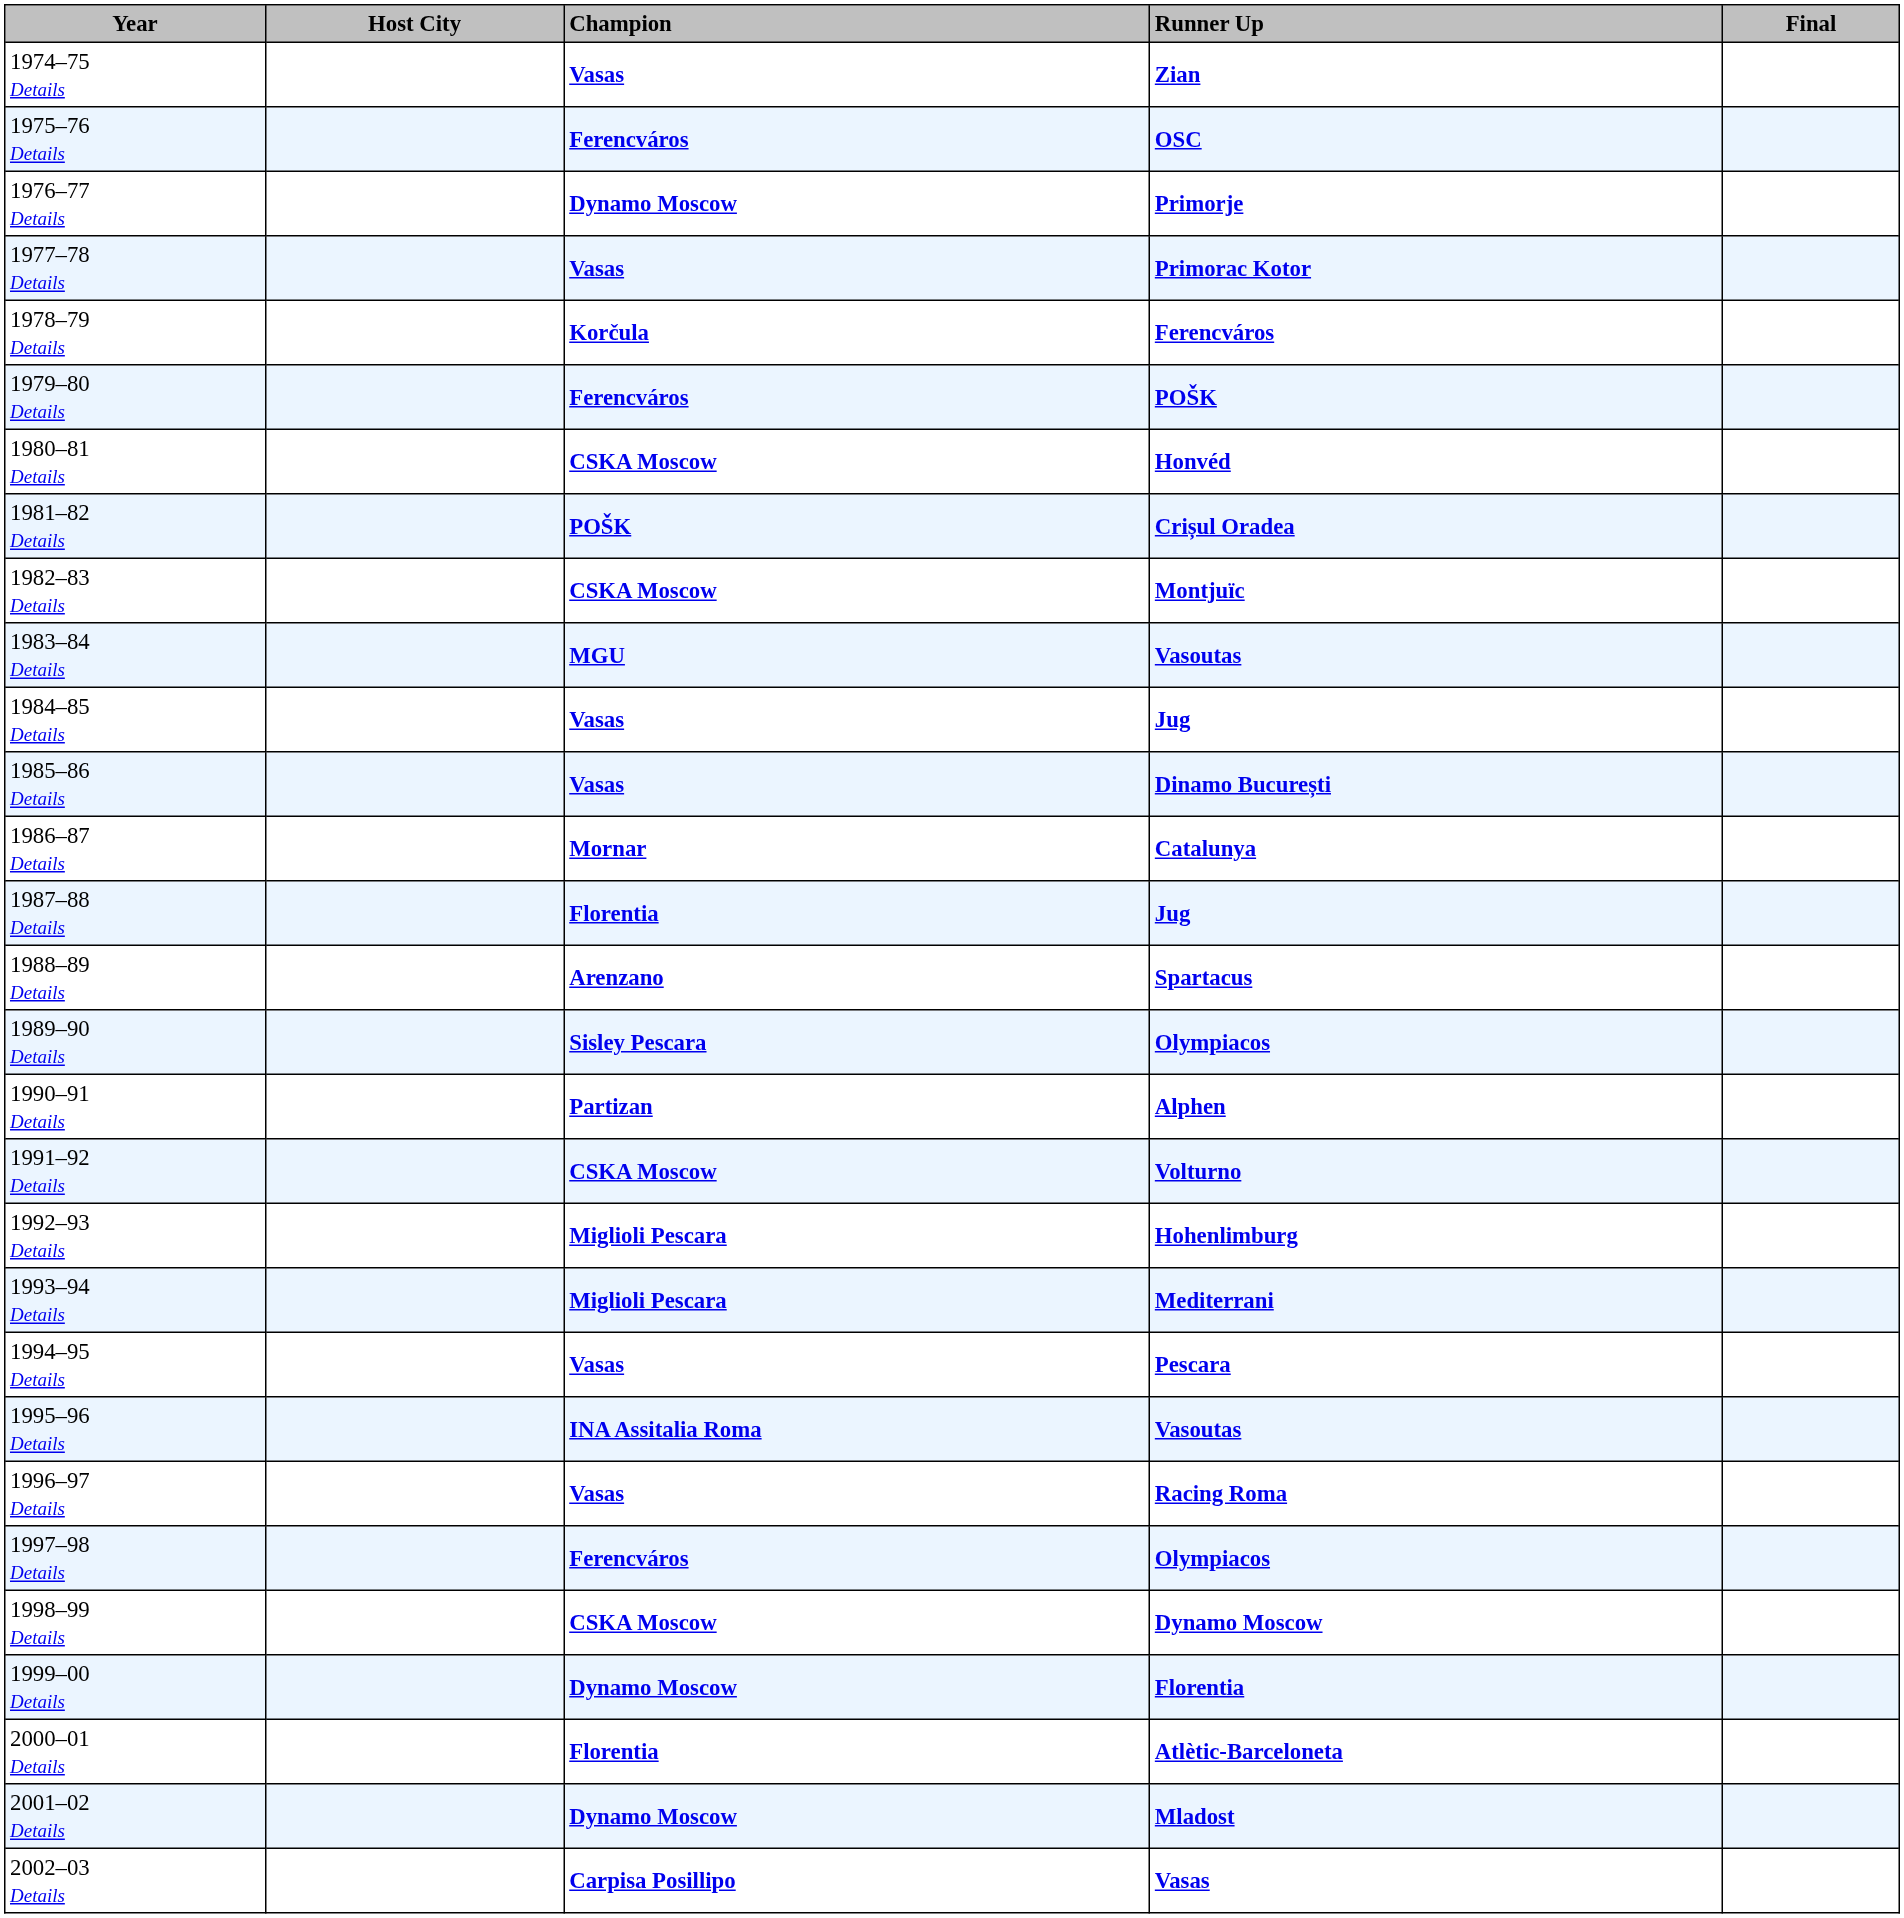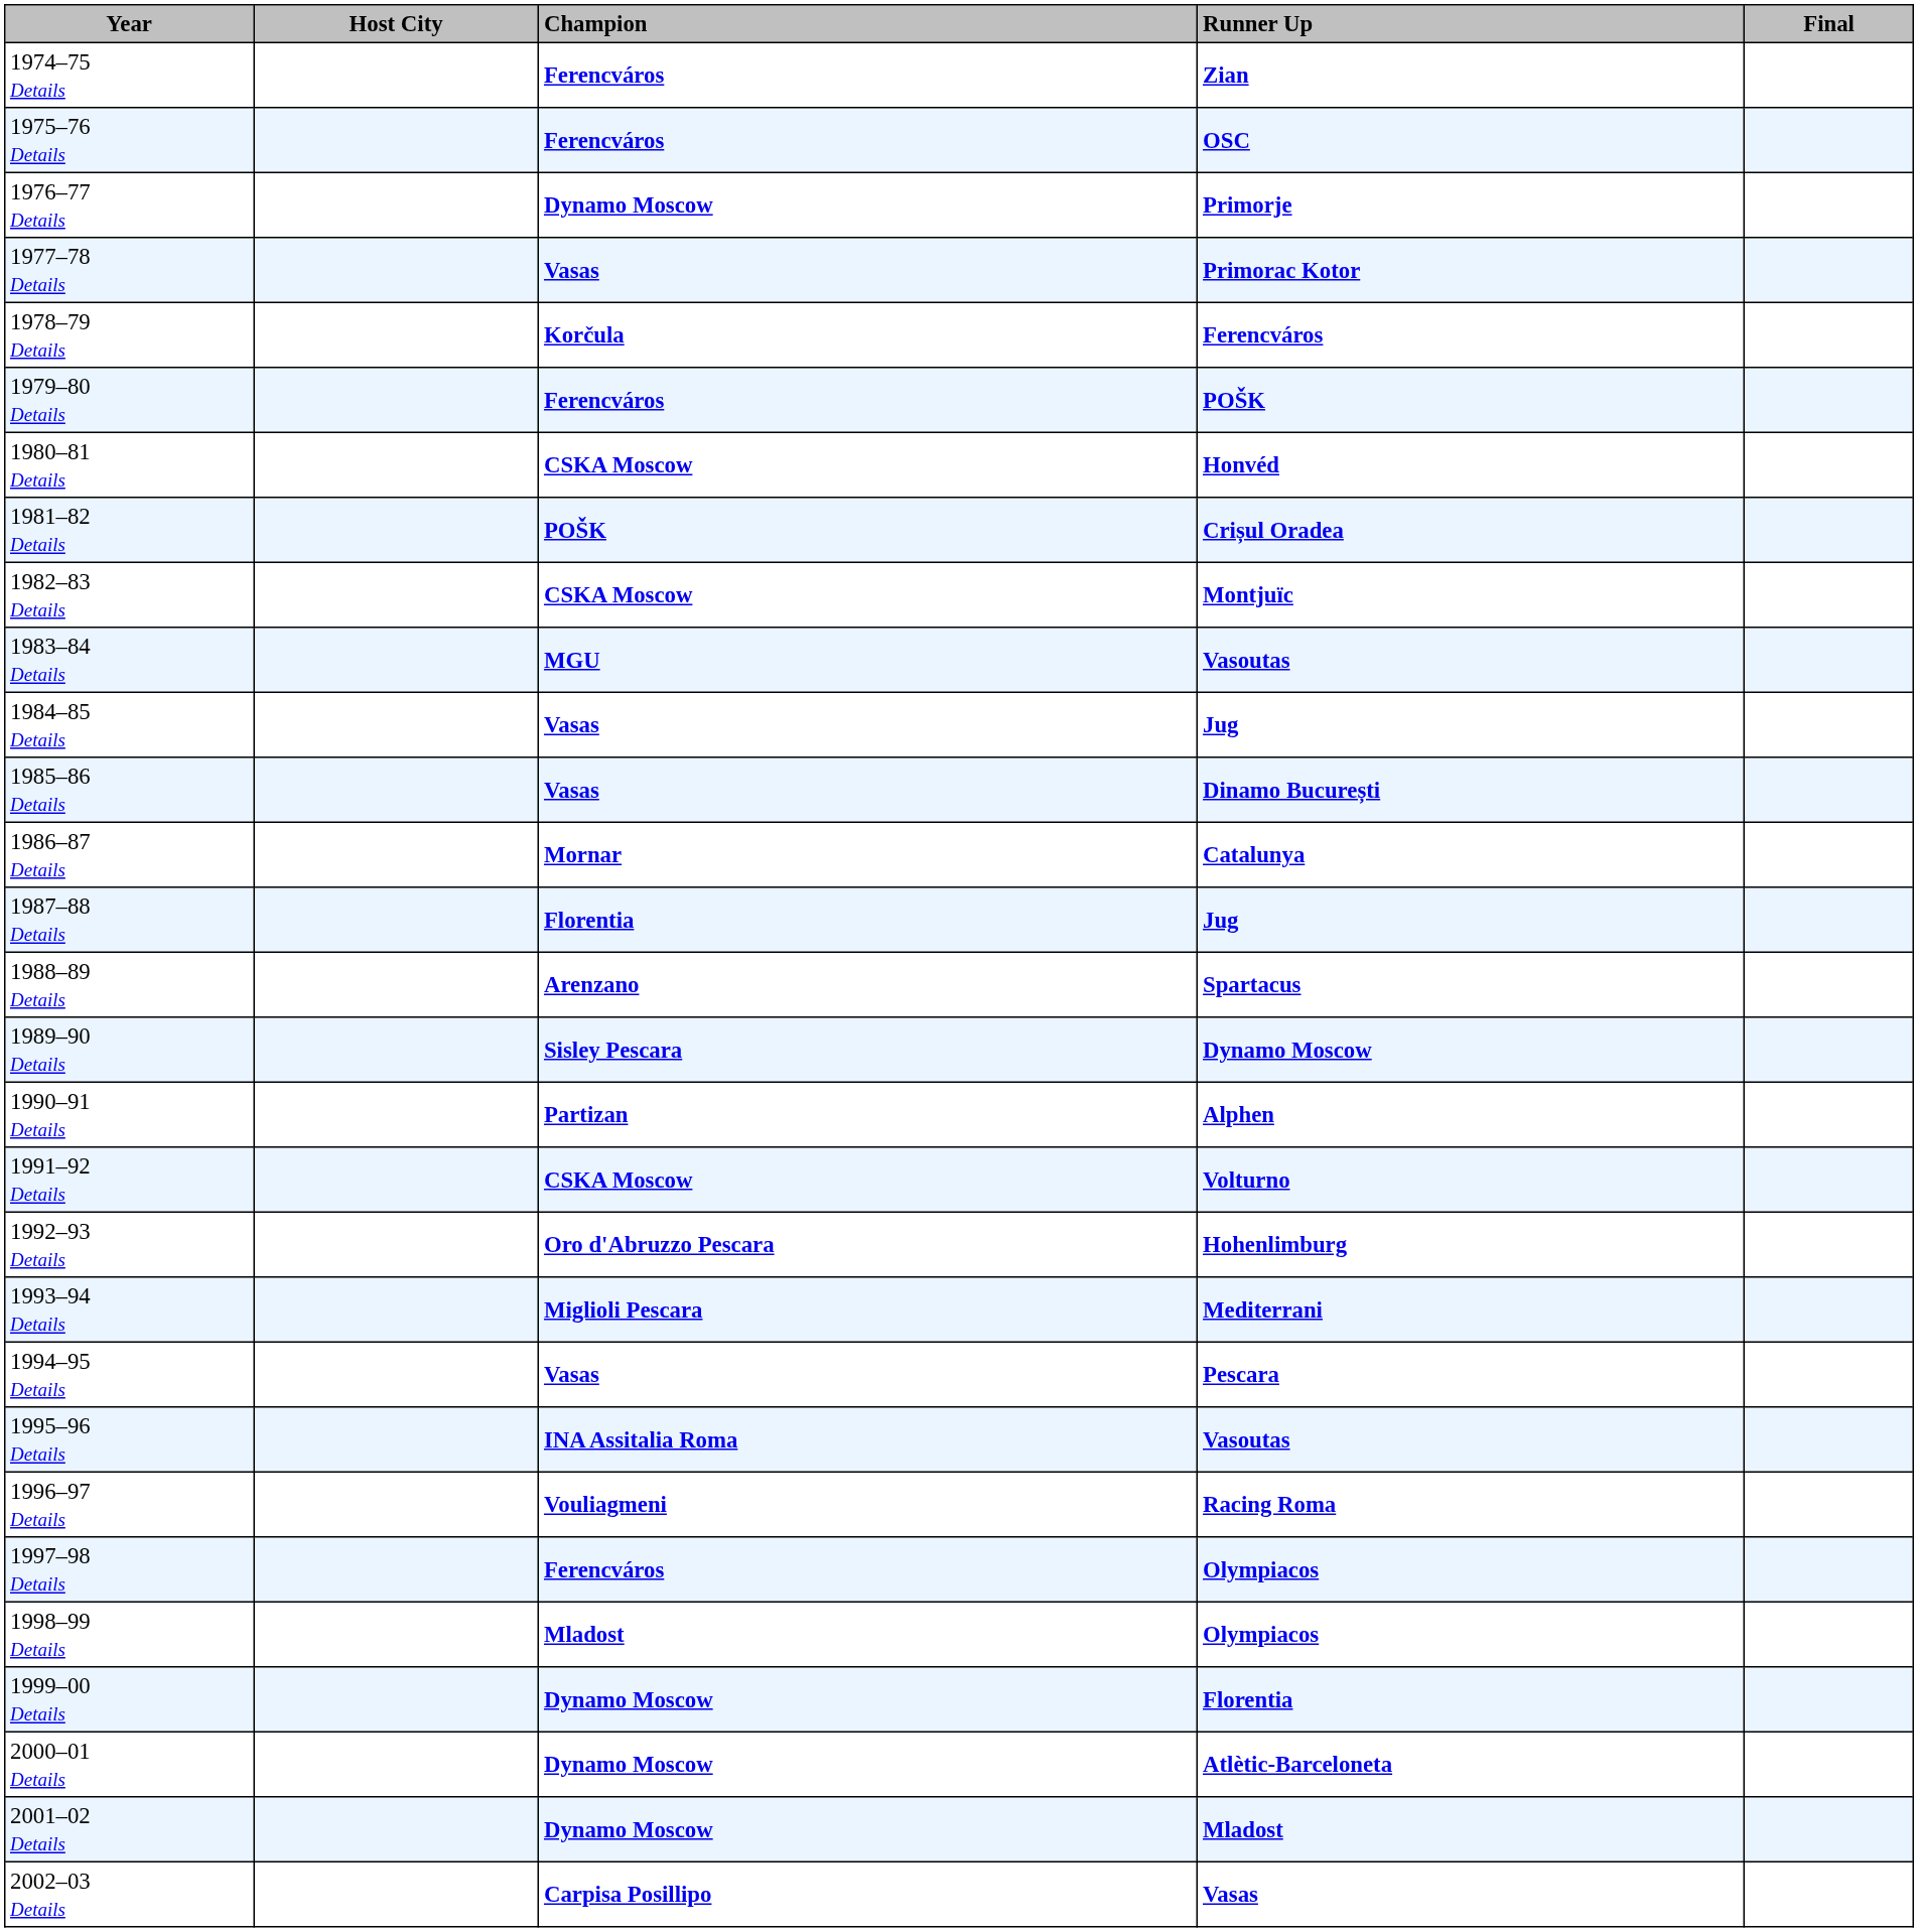 <table cellpadding="3" cellspacing="0" border="1" style="font-size: 95%; border: black solid 1px; border-collapse: collapse;width:100%;">
 <tr bgcolor="silver">
 <td align=center><strong>Year</strong></td>
 <td align=center><strong>Host City</strong></td>
 <td><strong>Champion</strong></td>
 <td><strong>Runner Up</strong></td>
 <td align=center><strong>Final</strong></td>
 </tr>
 <tr>
 <td>1974–75<br><small><em><a href='#'>Details</a></em></small></td>
 <td></td>
-<td> <strong><a href='#'>Vasas</a></strong></td>
+<td> <strong><a href='#'>Ferencváros</a></strong></td>
 <td> <strong><a href='#'>Zian</a></strong></td>
 <td align=center></td>
 </tr>
 <tr bgcolor="#EBF5FF">
 <td>1975–76<br><small><em><a href='#'>Details</a></em></small></td>
 <td></td>
 <td> <strong><a href='#'>Ferencváros</a></strong></td>
 <td> <strong><a href='#'>OSC</a></strong></td>
 <td align=center></td>
 </tr>
 <tr>
 <td>1976–77<br><small><em><a href='#'>Details</a></em></small></td>
 <td></td>
 <td> <strong><a href='#'>Dynamo Moscow</a></strong></td>
 <td> <strong><a href='#'>Primorje</a></strong></td>
 <td align=center></td>
 </tr>
 <tr bgcolor="#EBF5FF">
 <td>1977–78<br><small><em><a href='#'>Details</a></em></small></td>
 <td></td>
 <td> <strong><a href='#'>Vasas</a></strong></td>
 <td> <strong><a href='#'>Primorac Kotor</a></strong></td>
 <td align=center></td>
 </tr>
 <tr>
 <td>1978–79<br><small><em><a href='#'>Details</a></em></small></td>
 <td></td>
 <td> <strong><a href='#'>Korčula</a></strong></td>
 <td> <strong><a href='#'>Ferencváros</a></strong></td>
 <td align=center></td>
 </tr>
 <tr bgcolor="#EBF5FF">
 <td>1979–80<br><small><em><a href='#'>Details</a></em></small></td>
 <td></td>
 <td> <strong><a href='#'>Ferencváros</a></strong></td>
 <td> <strong><a href='#'>POŠK</a></strong></td>
 <td align=center></td>
 </tr>
 <tr>
 <td>1980–81<br><small><em><a href='#'>Details</a></em></small></td>
 <td></td>
 <td> <strong><a href='#'>CSKA Moscow</a></strong></td>
 <td> <strong><a href='#'>Honvéd</a></strong></td>
 <td align=center></td>
 </tr>
 <tr bgcolor="#EBF5FF">
 <td>1981–82<br><small><em><a href='#'>Details</a></em></small></td>
 <td></td>
 <td> <strong><a href='#'>POŠK</a></strong></td>
 <td> <strong><a href='#'>Crișul Oradea</a></strong></td>
 <td align=center></td>
 </tr>
 <tr>
 <td>1982–83<br><small><em><a href='#'>Details</a></em></small></td>
 <td></td>
 <td> <strong><a href='#'>CSKA Moscow</a></strong></td>
 <td> <strong><a href='#'>Montjuïc</a></strong></td>
 <td align=center></td>
 </tr>
 <tr bgcolor="#EBF5FF">
 <td>1983–84<br><small><em><a href='#'>Details</a></em></small></td>
 <td></td>
 <td> <strong><a href='#'>MGU</a></strong></td>
 <td> <strong><a href='#'>Vasoutas</a></strong></td>
 <td align=center></td>
 </tr>
 <tr>
 <td>1984–85<br><small><em><a href='#'>Details</a></em></small></td>
 <td></td>
 <td> <strong><a href='#'>Vasas</a></strong></td>
 <td> <strong><a href='#'>Jug</a></strong></td>
 <td align=center></td>
 </tr>
 <tr bgcolor="#EBF5FF">
 <td>1985–86<br><small><em><a href='#'>Details</a></em></small></td>
 <td></td>
 <td> <strong><a href='#'>Vasas</a></strong></td>
 <td> <strong><a href='#'>Dinamo București</a></strong></td>
 <td align=center></td>
 </tr>
 <tr>
 <td>1986–87<br><small><em><a href='#'>Details</a></em></small></td>
 <td></td>
 <td> <strong><a href='#'>Mornar</a></strong></td>
 <td> <strong><a href='#'>Catalunya</a></strong></td>
 <td align=center></td>
 </tr>
 <tr bgcolor="#EBF5FF">
 <td>1987–88<br><small><em><a href='#'>Details</a></em></small></td>
 <td></td>
 <td> <strong><a href='#'>Florentia</a></strong></td>
 <td> <strong><a href='#'>Jug</a></strong></td>
 <td align=center></td>
 </tr>
 <tr>
 <td>1988–89<br><small><em><a href='#'>Details</a></em></small></td>
 <td></td>
 <td> <strong><a href='#'>Arenzano</a></strong></td>
 <td> <strong><a href='#'>Spartacus</a></strong></td>
 <td align=center></td>
 </tr>
 <tr bgcolor="#EBF5FF">
 <td>1989–90<br><small><em><a href='#'>Details</a></em></small></td>
 <td></td>
 <td> <strong><a href='#'>Sisley Pescara</a></strong></td>
-<td> <strong><a href='#'>Olympiacos</a></strong></td>
+<td> <strong><a href='#'>Dynamo Moscow</a></strong></td>
 <td align=center></td>
 </tr>
 <tr>
 <td>1990–91<br><small><em><a href='#'>Details</a></em></small></td>
 <td></td>
 <td> <strong><a href='#'>Partizan</a></strong></td>
 <td> <strong><a href='#'>Alphen</a></strong></td>
 <td align=center></td>
 </tr>
 <tr bgcolor="#EBF5FF">
 <td>1991–92<br><small><em><a href='#'>Details</a></em></small></td>
 <td></td>
 <td> <strong><a href='#'>CSKA Moscow</a></strong></td>
 <td> <strong><a href='#'>Volturno</a></strong></td>
 <td align=center></td>
 </tr>
 <tr>
 <td>1992–93<br><small><em><a href='#'>Details</a></em></small></td>
 <td></td>
-<td> <strong><a href='#'>Miglioli Pescara</a></strong></td>
+<td> <strong><a href='#'>Oro d'Abruzzo Pescara</a></strong></td>
 <td> <strong><a href='#'>Hohenlimburg</a></strong></td>
 <td align=center></td>
 </tr>
 <tr bgcolor="#EBF5FF">
 <td>1993–94<br><small><em><a href='#'>Details</a></em></small></td>
 <td></td>
 <td> <strong><a href='#'>Miglioli Pescara</a></strong></td>
 <td> <strong><a href='#'>Mediterrani</a></strong></td>
 <td align=center></td>
 </tr>
 <tr>
 <td>1994–95<br><small><em><a href='#'>Details</a></em></small></td>
 <td></td>
 <td> <strong><a href='#'>Vasas</a></strong></td>
 <td> <strong><a href='#'>Pescara</a></strong></td>
 <td align=center></td>
 </tr>
 <tr bgcolor="#EBF5FF">
 <td>1995–96<br><small><em><a href='#'>Details</a></em></small></td>
 <td></td>
 <td> <strong><a href='#'>INA Assitalia Roma</a></strong></td>
 <td> <strong><a href='#'>Vasoutas</a></strong></td>
 <td align=center></td>
 </tr>
 <tr>
 <td>1996–97<br><small><em><a href='#'>Details</a></em></small></td>
 <td></td>
-<td> <strong><a href='#'>Vasas</a></strong></td>
+<td> <strong><a href='#'>Vouliagmeni</a></strong></td>
 <td> <strong><a href='#'>Racing Roma</a></strong></td>
 <td align=center></td>
 </tr>
 <tr bgcolor="#EBF5FF">
 <td>1997–98<br><small><em><a href='#'>Details</a></em></small></td>
 <td></td>
 <td> <strong><a href='#'>Ferencváros</a></strong></td>
 <td> <strong><a href='#'>Olympiacos</a></strong></td>
 <td align=center></td>
 </tr>
 <tr>
 <td>1998–99<br><small><em><a href='#'>Details</a></em></small></td>
 <td></td>
-<td> <strong><a href='#'>CSKA Moscow</a></strong></td>
-<td> <strong><a href='#'>Dynamo Moscow</a></strong></td>
+<td> <strong><a href='#'>Mladost</a></strong></td>
+<td> <strong><a href='#'>Olympiacos</a></strong></td>
 <td align=center></td>
 </tr>
 <tr bgcolor="#EBF5FF">
 <td>1999–00<br><small><em><a href='#'>Details</a></em></small></td>
 <td></td>
 <td> <strong><a href='#'>Dynamo Moscow</a></strong></td>
 <td> <strong><a href='#'>Florentia</a></strong></td>
 <td align=center></td>
 </tr>
 <tr>
 <td>2000–01<br><small><em><a href='#'>Details</a></em></small></td>
 <td></td>
-<td> <strong><a href='#'>Florentia</a></strong></td>
+<td> <strong><a href='#'>Dynamo Moscow</a></strong></td>
 <td> <strong><a href='#'>Atlètic-Barceloneta</a></strong></td>
 <td align=center></td>
 </tr>
 <tr bgcolor="#EBF5FF">
 <td>2001–02<br><small><em><a href='#'>Details</a></em></small></td>
 <td></td>
 <td> <strong><a href='#'>Dynamo Moscow</a></strong></td>
 <td> <strong><a href='#'>Mladost</a></strong></td>
 <td align=center></td>
 </tr>
 <tr>
 <td>2002–03<br><small><em><a href='#'>Details</a></em></small></td>
 <td></td>
 <td> <strong><a href='#'>Carpisa Posillipo</a></strong></td>
 <td> <strong><a href='#'>Vasas</a></strong></td>
 <td align=center></td>
 </tr>
 </table>
